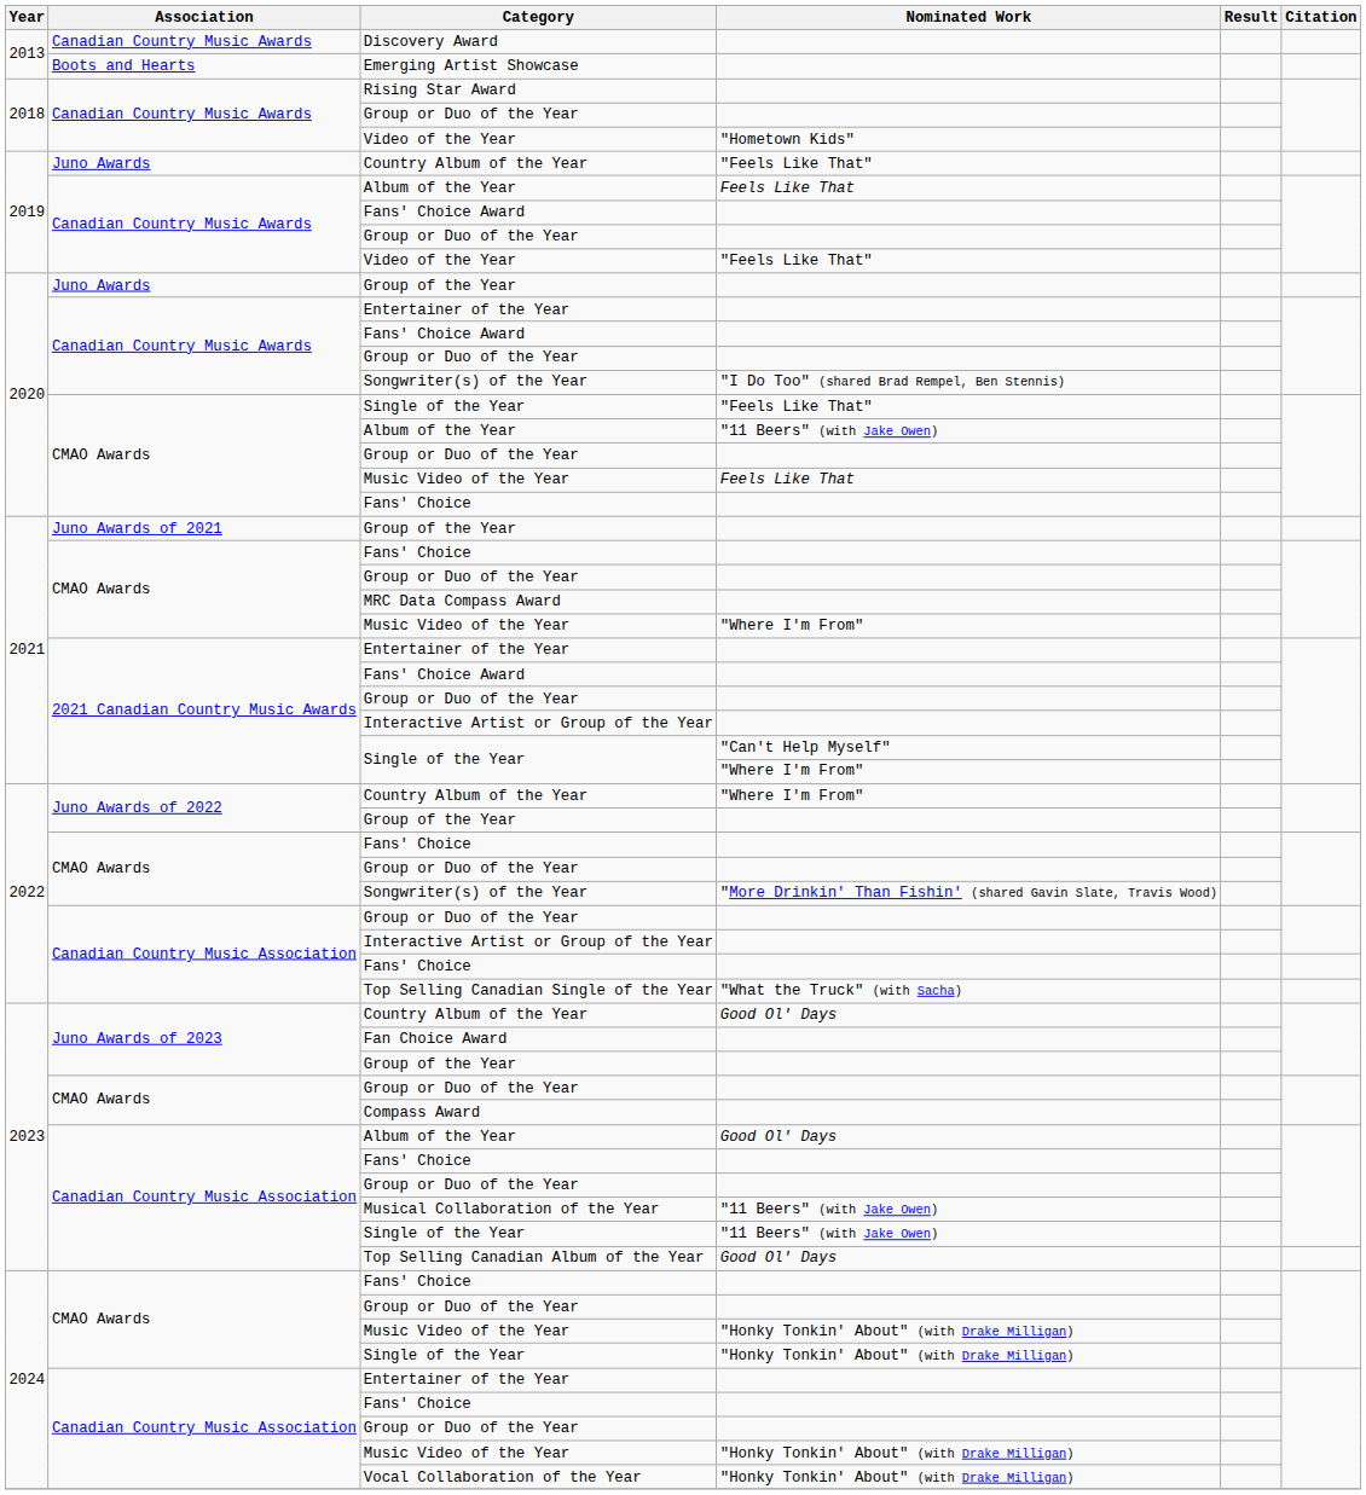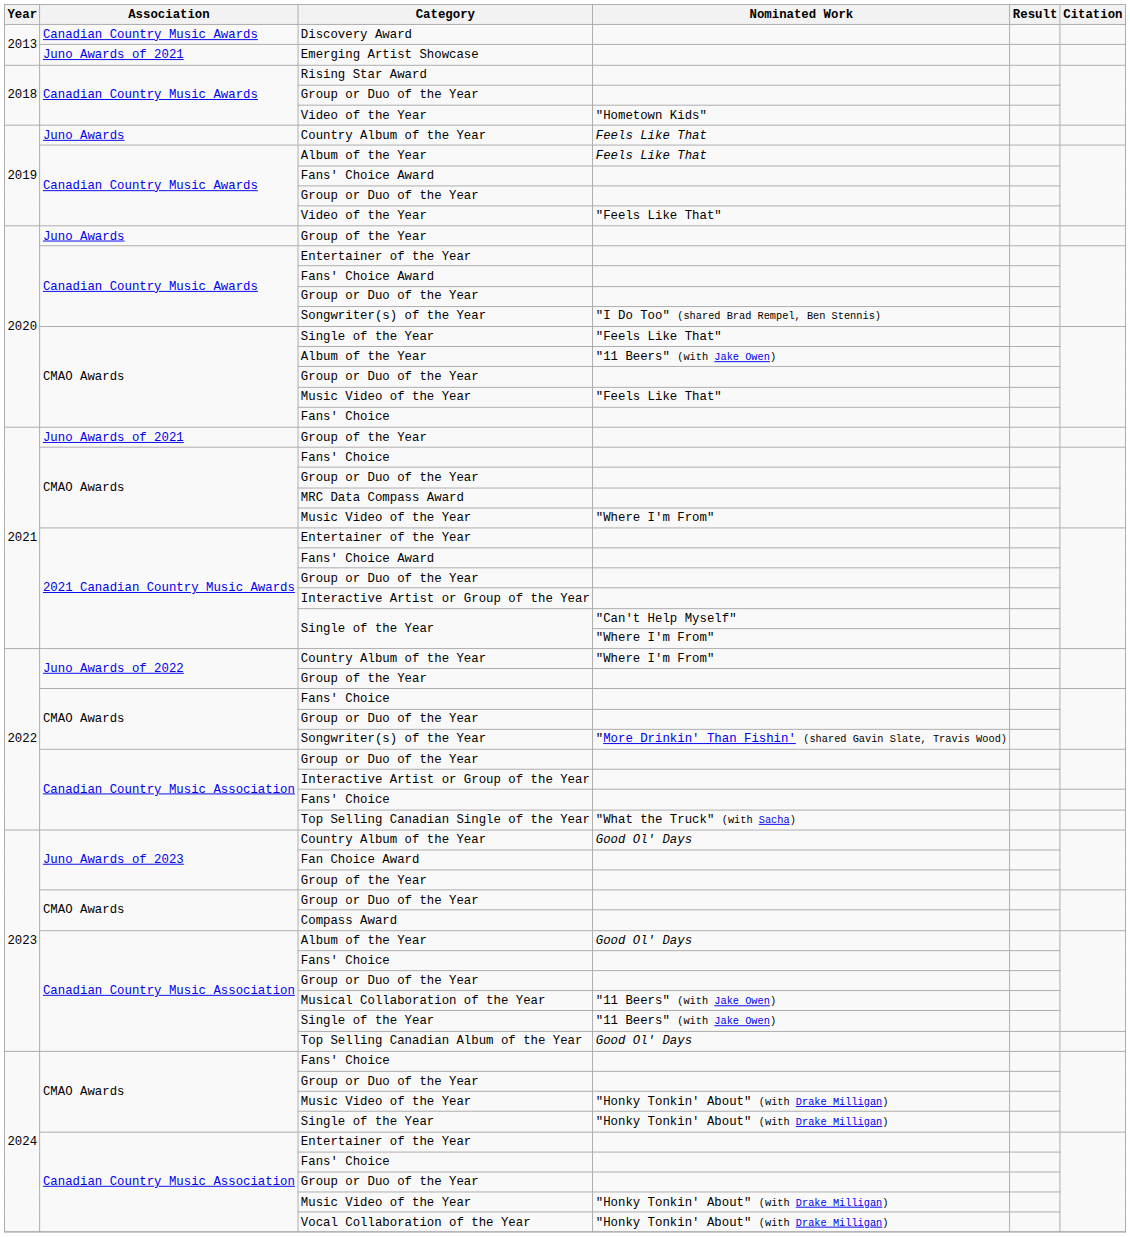 <table class="wikitable">
 <tr>
 <th>Year</th>
 <th>Association</th>
 <th>Category</th>
 <th>Nominated Work</th>
 <th>Result</th>
 <th>Citation</th>
 </tr>
 <tr>
 <td rowspan="2">2013</td>
 <td><a href='#'>Canadian Country Music Awards</a></td>
 <td>Discovery Award</td>
 <td></td>
 <td></td>
 <td></td>
 </tr>
 <tr>
-<td><a href='#'>Boots and Hearts</a></td>
+<td><a href='#'>Juno Awards of 2021</a></td>
 <td>Emerging Artist Showcase</td>
 <td></td>
 <td></td>
 <td></td>
 </tr>
 <tr>
 <td rowspan="3">2018</td>
 <td rowspan="3"><a href='#'>Canadian Country Music Awards</a></td>
 <td>Rising Star Award</td>
 <td></td>
 <td></td>
 <td rowspan="3"></td>
 </tr>
 <tr>
 <td>Group or Duo of the Year</td>
 <td></td>
 <td></td>
 </tr>
 <tr>
 <td>Video of the Year</td>
 <td>"Hometown Kids"</td>
 <td></td>
 </tr>
 <tr>
 <td rowspan=5>2019</td>
 <td><a href='#'>Juno Awards</a></td>
 <td>Country Album of the Year</td>
-<td>"Feels Like That"</td>
+<td><em>Feels Like That</em></td>
 <td></td>
 <td></td>
 </tr>
 <tr>
 <td rowspan="4"><a href='#'>Canadian Country Music Awards</a></td>
 <td>Album of the Year</td>
 <td><em>Feels Like That</em></td>
 <td></td>
 <td rowspan=4></td>
 </tr>
 <tr>
 <td>Fans' Choice Award</td>
 <td></td>
 <td></td>
 </tr>
 <tr>
 <td>Group or Duo of the Year</td>
 <td></td>
 <td></td>
 </tr>
 <tr>
 <td>Video of the Year</td>
 <td>"Feels Like That"</td>
 <td></td>
 </tr>
 <tr>
 <td rowspan=10>2020</td>
 <td><a href='#'>Juno Awards</a></td>
 <td>Group of the Year</td>
 <td></td>
 <td></td>
 <td></td>
 </tr>
 <tr>
 <td rowspan="4"><a href='#'>Canadian Country Music Awards</a></td>
 <td>Entertainer of the Year</td>
 <td></td>
 <td></td>
 <td rowspan=4></td>
 </tr>
 <tr>
 <td>Fans' Choice Award</td>
 <td></td>
 <td></td>
 </tr>
 <tr>
 <td>Group or Duo of the Year</td>
 <td></td>
 <td></td>
 </tr>
 <tr>
 <td>Songwriter(s) of the Year</td>
 <td>"I Do Too" <small>(shared Brad Rempel, Ben Stennis)</small></td>
 <td></td>
 </tr>
 <tr>
 <td rowspan="5">CMAO Awards</td>
 <td>Single of the Year</td>
 <td>"Feels Like That"</td>
 <td></td>
 <td rowspan="5"></td>
 </tr>
 <tr>
 <td>Album of the Year</td>
 <td>"11 Beers" <small>(with <a href='#'>Jake Owen</a>)</small></td>
 <td></td>
 </tr>
 <tr>
 <td>Group or Duo of the Year</td>
 <td></td>
 <td></td>
 </tr>
 <tr>
 <td>Music Video of the Year</td>
-<td><em>Feels Like That</em></td>
+<td>"Feels Like That"</td>
 <td></td>
 </tr>
 <tr>
 <td>Fans' Choice</td>
 <td></td>
 <td></td>
 </tr>
 <tr>
 <td rowspan="11">2021</td>
 <td><a href='#'>Juno Awards of 2021</a></td>
 <td>Group of the Year</td>
 <td></td>
 <td></td>
 <td></td>
 </tr>
 <tr>
 <td rowspan="4">CMAO Awards</td>
 <td>Fans' Choice</td>
 <td></td>
 <td></td>
 <td rowspan="4"></td>
 </tr>
 <tr>
 <td>Group or Duo of the Year</td>
 <td></td>
 <td></td>
 </tr>
 <tr>
 <td>MRC Data Compass Award</td>
 <td></td>
 <td></td>
 </tr>
 <tr>
 <td>Music Video of the Year</td>
 <td>"Where I'm From"</td>
 <td></td>
 </tr>
 <tr>
 <td rowspan="6"><a href='#'>2021 Canadian Country Music Awards</a></td>
 <td>Entertainer of the Year</td>
 <td></td>
 <td></td>
 <td rowspan=6><br></td>
 </tr>
 <tr>
 <td>Fans' Choice Award</td>
 <td></td>
 <td></td>
 </tr>
 <tr>
 <td>Group or Duo of the Year</td>
 <td></td>
 <td></td>
 </tr>
 <tr>
 <td>Interactive Artist or Group of the Year</td>
 <td></td>
 <td></td>
 </tr>
 <tr>
 <td rowspan="2">Single of the Year</td>
 <td>"Can't Help Myself"</td>
 <td></td>
 </tr>
 <tr>
 <td>"Where I'm From"</td>
 <td></td>
 </tr>
 <tr>
 <td rowspan="9">2022</td>
 <td rowspan="2"><a href='#'>Juno Awards of 2022</a></td>
 <td>Country Album of the Year</td>
 <td>"Where I'm From"</td>
 <td></td>
 <td rowspan="2"></td>
 </tr>
 <tr>
 <td>Group of the Year</td>
 <td></td>
 <td></td>
 </tr>
 <tr>
 <td rowspan="3">CMAO Awards</td>
 <td>Fans' Choice</td>
 <td></td>
 <td></td>
 <td rowspan="3"><br></td>
 </tr>
 <tr>
 <td>Group or Duo of the Year</td>
 <td></td>
 <td></td>
 </tr>
 <tr>
 <td>Songwriter(s) of the Year</td>
 <td>"<a href='#'>More Drinkin' Than Fishin'</a> <small>(shared Gavin Slate, Travis Wood)</small></td>
 <td></td>
 </tr>
 <tr>
 <td rowspan="4"><a href='#'>Canadian Country Music Association</a></td>
 <td>Group or Duo of the Year</td>
 <td></td>
 <td></td>
 <td rowspan="2"><br></td>
 </tr>
 <tr>
 <td>Interactive Artist or Group of the Year</td>
 <td></td>
 <td></td>
 </tr>
 <tr>
 <td>Fans' Choice</td>
 <td></td>
 <td></td>
 <td></td>
 </tr>
 <tr>
 <td>Top Selling Canadian Single of the Year</td>
 <td>"What the Truck" <small>(with <a href='#'>Sacha</a>)</small></td>
 <td></td>
 <td></td>
 </tr>
 <tr>
 <td rowspan="11">2023</td>
 <td rowspan="3"><a href='#'>Juno Awards of 2023</a></td>
 <td>Country Album of the Year</td>
 <td><em>Good Ol' Days</em></td>
 <td></td>
 <td rowspan="3"></td>
 </tr>
 <tr>
 <td>Fan Choice Award</td>
 <td></td>
 <td></td>
 </tr>
 <tr>
 <td>Group of the Year</td>
 <td></td>
 <td></td>
 </tr>
 <tr>
 <td rowspan="2">CMAO Awards</td>
 <td>Group or Duo of the Year</td>
 <td></td>
 <td></td>
 <td rowspan="2"></td>
 </tr>
 <tr>
 <td>Compass Award</td>
 <td></td>
 <td></td>
 </tr>
 <tr>
 <td rowspan="6"><a href='#'>Canadian Country Music Association</a></td>
 <td>Album of the Year</td>
 <td><em>Good Ol' Days</em></td>
 <td></td>
 <td rowspan="5"></td>
 </tr>
 <tr>
 <td>Fans' Choice</td>
 <td></td>
 <td></td>
 </tr>
 <tr>
 <td>Group or Duo of the Year</td>
 <td></td>
 <td></td>
 </tr>
 <tr>
 <td>Musical Collaboration of the Year</td>
 <td>"11 Beers" <small>(with <a href='#'>Jake Owen</a>)</small></td>
 <td></td>
 </tr>
 <tr>
 <td>Single of the Year</td>
 <td>"11 Beers" <small>(with <a href='#'>Jake Owen</a>)</small></td>
 <td></td>
 </tr>
 <tr>
 <td>Top Selling Canadian Album of the Year</td>
 <td><em>Good Ol' Days</em></td>
 <td></td>
 <td></td>
 </tr>
 <tr>
 <td rowspan="9">2024</td>
 <td rowspan="4">CMAO Awards</td>
 <td>Fans' Choice</td>
 <td></td>
 <td></td>
 <td rowspan="4"><br></td>
 </tr>
 <tr>
 <td>Group or Duo of the Year</td>
 <td></td>
 <td></td>
 </tr>
 <tr>
 <td>Music Video of the Year</td>
 <td>"Honky Tonkin' About" <small>(with <a href='#'>Drake Milligan</a>)</small></td>
 <td></td>
 </tr>
 <tr>
 <td>Single of the Year</td>
 <td>"Honky Tonkin' About" <small>(with <a href='#'>Drake Milligan</a>)</small></td>
 <td></td>
 </tr>
 <tr>
 <td rowspan="5"><a href='#'>Canadian Country Music Association</a></td>
 <td>Entertainer of the Year</td>
 <td></td>
 <td></td>
 <td rowspan="5"></td>
 </tr>
 <tr>
 <td>Fans' Choice</td>
 <td></td>
 <td></td>
 </tr>
 <tr>
 <td>Group or Duo of the Year</td>
 <td></td>
 <td></td>
 </tr>
 <tr>
 <td>Music Video of the Year</td>
 <td>"Honky Tonkin' About" <small>(with <a href='#'>Drake Milligan</a>)</small></td>
 <td></td>
 </tr>
 <tr>
 <td>Vocal Collaboration of the Year</td>
 <td>"Honky Tonkin' About" <small>(with <a href='#'>Drake Milligan</a>)</small></td>
 <td></td>
 </tr>
 <tr>
 </tr>
 </table>
